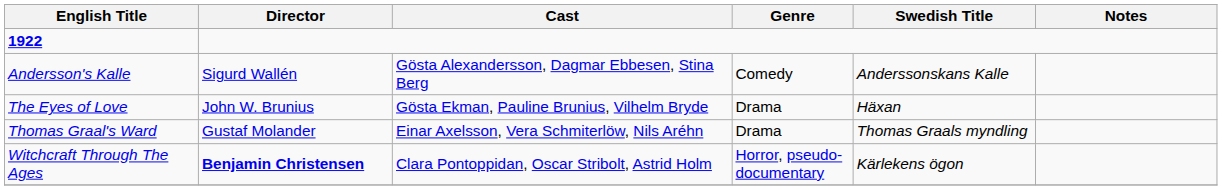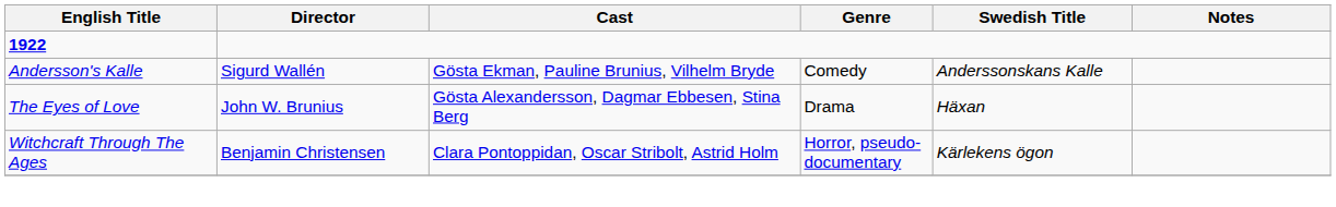 <table class="wikitable" style="width:100%;">
 <tr>
 <th style="width:16%;">English Title</th>
 <th style="width:16%;">Director</th>
 <th style="width:28%;">Cast</th>
 <th style="width:10%;">Genre</th>
 <th style="width:15%;">Swedish Title</th>
 <th style="width:15%;">Notes</th>
 </tr>
 <tr>
 <td><strong><a href='#'>1922</a></strong></td>
 </tr>
 <tr>
 <td><em><a href='#'>Andersson's Kalle</a></em></td>
 <td><a href='#'>Sigurd Wallén</a></td>
-<td><a href='#'>Gösta Alexandersson</a>, <a href='#'>Dagmar Ebbesen</a>, <a href='#'>Stina Berg</a></td>
+<td><a href='#'>Gösta Ekman</a>, <a href='#'>Pauline Brunius</a>, <a href='#'>Vilhelm Bryde</a></td>
 <td>Comedy</td>
 <td><em>Anderssonskans Kalle</em></td>
 <td></td>
 </tr>
 <tr>
 <td><em><a href='#'>The Eyes of Love</a></em></td>
 <td><a href='#'>John W. Brunius</a></td>
-<td><a href='#'>Gösta Ekman</a>, <a href='#'>Pauline Brunius</a>, <a href='#'>Vilhelm Bryde</a></td>
+<td><a href='#'>Gösta Alexandersson</a>, <a href='#'>Dagmar Ebbesen</a>, <a href='#'>Stina Berg</a></td>
 <td>Drama</td>
 <td><em>Häxan</em></td>
 <td></td>
 </tr>
 <tr>
-<td><em><a href='#'>Thomas Graal's Ward</a></em></td>
-<td><a href='#'>Gustaf Molander</a></td>
-<td><a href='#'>Einar Axelsson</a>, <a href='#'>Vera Schmiterlöw</a>, <a href='#'>Nils Aréhn</a></td>
-<td>Drama</td>
-<td><em>Thomas Graals myndling</em></td>
-<td></td>
-</tr>
-<tr>
 <td><em><a href='#'>Witchcraft Through The Ages</a></em></td>
-<td><strong><a href='#'>Benjamin Christensen</a></strong></td>
+<td><a href='#'>Benjamin Christensen</a></td>
 <td><a href='#'>Clara Pontoppidan</a>, <a href='#'>Oscar Stribolt</a>, <a href='#'>Astrid Holm</a></td>
 <td><a href='#'>Horror</a>, <a href='#'>pseudo-documentary</a></td>
 <td><em>Kärlekens ögon</em></td>
 <td></td>
 </tr>
 <tr>
 </tr>
 </table>
